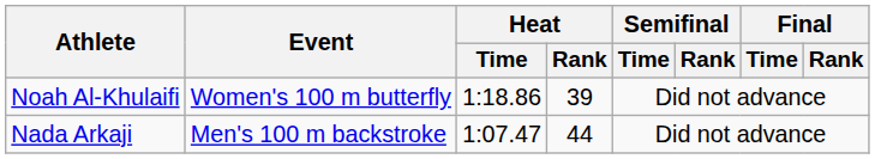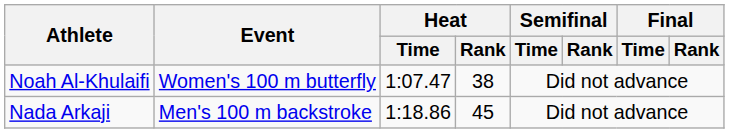 <table class=wikitable style="font-size:90%">
 <tr>
 <th rowspan="2">Athlete</th>
 <th rowspan="2">Event</th>
 <th colspan="2">Heat</th>
 <th colspan="2">Semifinal</th>
 <th colspan="2">Final</th>
 </tr>
 <tr style="font-size:95%">
 <th>Time</th>
 <th>Rank</th>
 <th>Time</th>
 <th>Rank</th>
 <th>Time</th>
 <th>Rank</th>
 </tr>
 <tr align=center>
 <td align=left><a href='#'>Noah Al-Khulaifi</a></td>
 <td align=left><a href='#'>Women's 100 m butterfly</a></td>
-<td>1:18.86</td>
-<td>39</td>
+<td>1:07.47</td>
+<td>38</td>
 <td colspan=4>Did not advance</td>
 </tr>
 <tr align=center>
 <td align=left><a href='#'>Nada Arkaji</a></td>
 <td align=left><a href='#'>Men's 100 m backstroke</a></td>
-<td>1:07.47</td>
-<td>44</td>
+<td>1:18.86</td>
+<td>45</td>
 <td colspan=4>Did not advance</td>
 </tr>
 </table>
